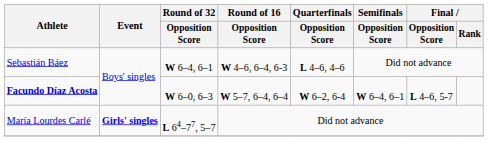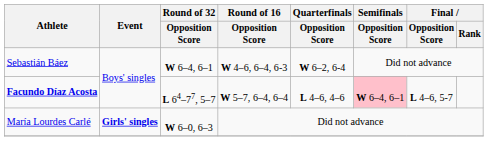 <table class=wikitable style="font-size:90%">
 <tr>
 <th rowspan=2>Athlete</th>
 <th rowspan=2>Event</th>
 <th>Round of 32</th>
 <th>Round of 16</th>
 <th>Quarterfinals</th>
 <th>Semifinals</th>
 <th colspan=2>Final / </th>
 </tr>
 <tr style="font-size:95%">
 <th>Opposition<br>Score</th>
 <th>Opposition<br>Score</th>
 <th>Opposition<br>Score</th>
 <th>Opposition<br>Score</th>
 <th>Opposition<br>Score</th>
 <th>Rank</th>
 </tr>
 <tr align=center>
 <td align=left><a href='#'>Sebastián Báez</a></td>
 <td rowspan=2 align=left><a href='#'>Boys' singles</a></td>
 <td><br><strong>W</strong> 6–4, 6–1</td>
 <td><br><strong>W</strong> 4–6, 6–4, 6-3</td>
-<td><br><strong>L</strong> 4–6, 4–6</td>
+<td><br><strong>W</strong> 6–2, 6-4</td>
 <td colspan=3>Did not advance</td>
 </tr>
 <tr align=center>
 <td align=left><strong><a href='#'>Facundo Díaz Acosta</a></strong></td>
-<td><br><strong>W</strong> 6–0, 6–3</td>
+<td><br><strong>L</strong> 6<sup>4</sup>–7<sup>7</sup>, 5–7</td>
 <td><br><strong>W</strong> 5–7, 6–4, 6–4</td>
-<td><br><strong>W</strong> 6–2, 6-4</td>
-<td><br><strong>W</strong> 6–4, 6–1</td>
+<td><br><strong>L</strong> 4–6, 4–6</td>
+<td style="background: pink;"><br><strong>W</strong> 6–4, 6–1</td>
 <td><br><strong>L</strong> 4–6, 5-7</td>
 <td></td>
 </tr>
 <tr align=center>
 <td align=left><a href='#'>María Lourdes Carlé</a></td>
 <td align=left><strong><a href='#'>Girls' singles</a></strong></td>
-<td><br><strong>L</strong> 6<sup>4</sup>–7<sup>7</sup>, 5–7</td>
+<td><br><strong>W</strong> 6–0, 6–3</td>
 <td colspan=5>Did not advance</td>
 </tr>
 <tr align=center>
 </tr>
 </table>
